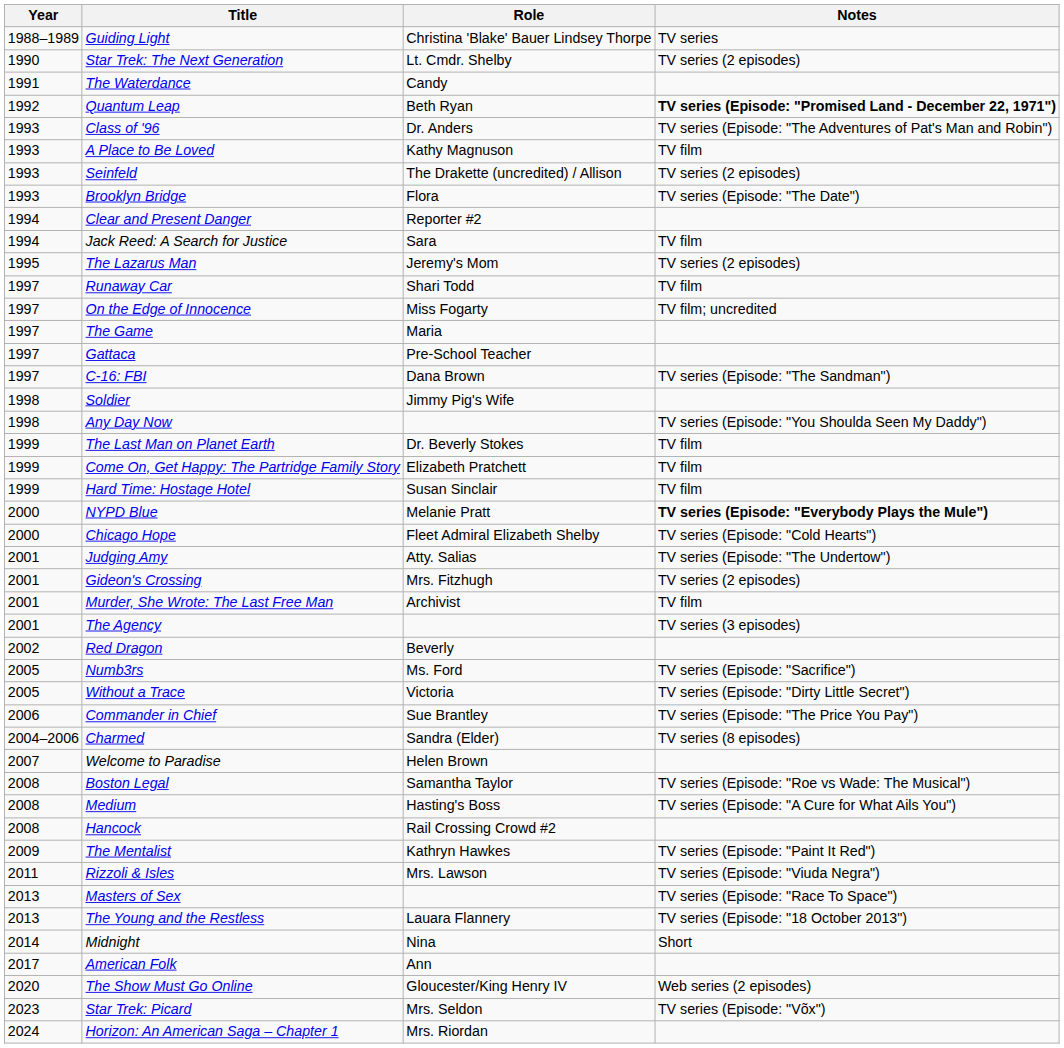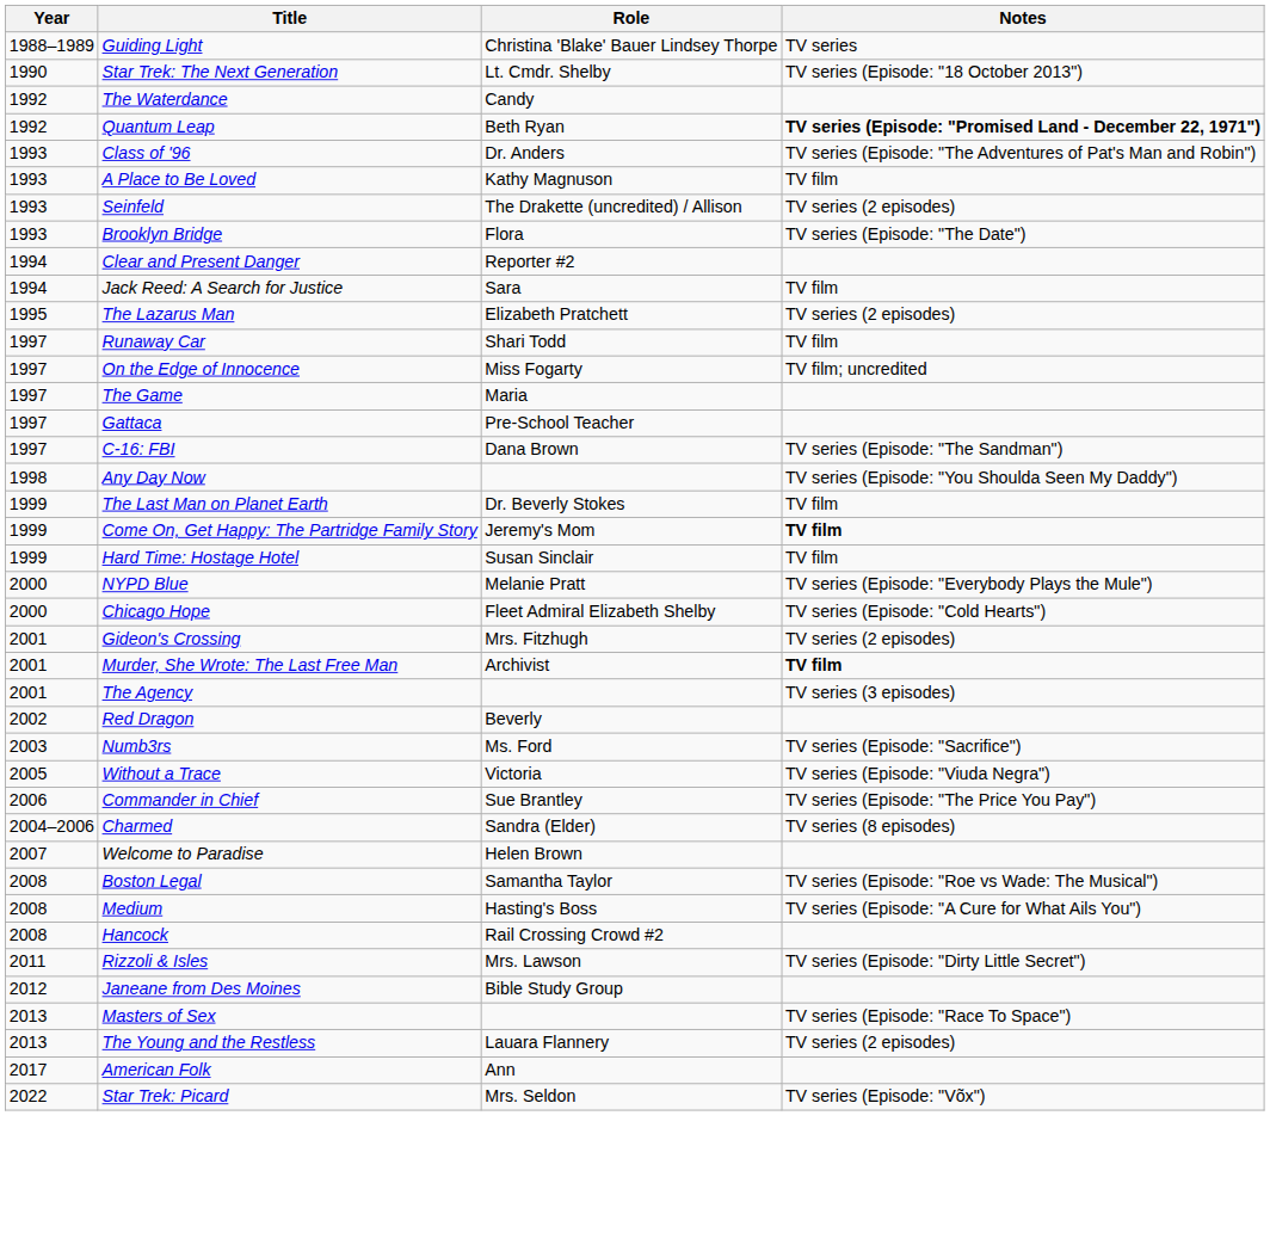 <table class="wikitable sortable">
 <tr>
 <th>Year</th>
 <th>Title</th>
 <th>Role</th>
 <th class=unsortable>Notes</th>
 </tr>
 <tr>
 <td>1988–1989</td>
 <td><em><a href='#'>Guiding Light</a></em></td>
 <td>Christina 'Blake' Bauer Lindsey Thorpe</td>
 <td>TV series</td>
 </tr>
 <tr>
 <td>1990</td>
 <td><em><a href='#'>Star Trek: The Next Generation</a></em></td>
 <td>Lt. Cmdr. Shelby</td>
-<td>TV series (2 episodes)</td>
+<td>TV series (Episode: "18 October 2013")</td>
 </tr>
 <tr>
-<td>1991</td>
+<td>1992</td>
 <td><em><a href='#'>The Waterdance</a></em></td>
 <td>Candy</td>
 <td></td>
 </tr>
 <tr>
 <td>1992</td>
 <td><em><a href='#'>Quantum Leap</a></em></td>
 <td>Beth Ryan</td>
 <td><strong>TV series (Episode: "Promised Land - December 22, 1971")</strong></td>
 </tr>
 <tr>
 <td>1993</td>
 <td><em><a href='#'>Class of '96</a></em></td>
 <td>Dr. Anders</td>
 <td>TV series (Episode: "The Adventures of Pat's Man and Robin")</td>
 </tr>
 <tr>
 <td>1993</td>
 <td><em><a href='#'>A Place to Be Loved</a></em></td>
 <td>Kathy Magnuson</td>
 <td>TV film</td>
 </tr>
 <tr>
 <td>1993</td>
 <td><em><a href='#'>Seinfeld</a></em></td>
 <td>The Drakette (uncredited) / Allison</td>
 <td>TV series (2 episodes)</td>
 </tr>
 <tr>
 <td>1993</td>
 <td><em><a href='#'>Brooklyn Bridge</a></em></td>
 <td>Flora</td>
 <td>TV series (Episode: "The Date")</td>
 </tr>
 <tr>
 <td>1994</td>
 <td><em><a href='#'>Clear and Present Danger</a></em></td>
 <td>Reporter #2</td>
 <td></td>
 </tr>
 <tr>
 <td>1994</td>
 <td><em>Jack Reed: A Search for Justice</em></td>
 <td>Sara</td>
 <td>TV film</td>
 </tr>
 <tr>
 <td>1995</td>
 <td><em><a href='#'>The Lazarus Man</a></em></td>
-<td>Jeremy's Mom</td>
+<td>Elizabeth Pratchett</td>
 <td>TV series (2 episodes)</td>
 </tr>
 <tr>
 <td>1997</td>
 <td><em><a href='#'>Runaway Car</a></em></td>
 <td>Shari Todd</td>
 <td>TV film</td>
 </tr>
 <tr>
 <td>1997</td>
 <td><em><a href='#'>On the Edge of Innocence</a></em></td>
 <td>Miss Fogarty</td>
 <td>TV film; uncredited</td>
 </tr>
 <tr>
 <td>1997</td>
 <td><em><a href='#'>The Game</a></em></td>
 <td>Maria</td>
 <td></td>
 </tr>
 <tr>
 <td>1997</td>
 <td><em><a href='#'>Gattaca</a></em></td>
 <td>Pre-School Teacher</td>
 <td></td>
 </tr>
 <tr>
 <td>1997</td>
 <td><em><a href='#'>C-16: FBI</a></em></td>
 <td>Dana Brown</td>
 <td>TV series (Episode: "The Sandman")</td>
 </tr>
 <tr>
 <td>1998</td>
-<td><em><a href='#'>Soldier</a></em></td>
-<td>Jimmy Pig's Wife</td>
-<td></td>
-</tr>
-<tr>
-<td>1998</td>
 <td><em><a href='#'>Any Day Now</a></em></td>
 <td></td>
 <td>TV series (Episode: "You Shoulda Seen My Daddy")</td>
 </tr>
 <tr>
 <td>1999</td>
 <td><em><a href='#'>The Last Man on Planet Earth</a></em></td>
 <td>Dr. Beverly Stokes</td>
 <td>TV film</td>
 </tr>
 <tr>
 <td>1999</td>
 <td><em><a href='#'>Come On, Get Happy: The Partridge Family Story</a></em></td>
-<td>Elizabeth Pratchett</td>
-<td>TV film</td>
+<td>Jeremy's Mom</td>
+<td><strong>TV film</strong></td>
 </tr>
 <tr>
 <td>1999</td>
 <td><em><a href='#'>Hard Time: Hostage Hotel</a></em></td>
 <td>Susan Sinclair</td>
 <td>TV film</td>
 </tr>
 <tr>
 <td>2000</td>
 <td><em><a href='#'>NYPD Blue</a></em></td>
 <td>Melanie Pratt</td>
-<td><strong>TV series (Episode: "Everybody Plays the Mule")</strong></td>
+<td>TV series (Episode: "Everybody Plays the Mule")</td>
 </tr>
 <tr>
 <td>2000</td>
 <td><em><a href='#'>Chicago Hope</a></em></td>
 <td>Fleet Admiral Elizabeth Shelby</td>
 <td>TV series (Episode: "Cold Hearts")</td>
-</tr>
-<tr>
-<td>2001</td>
-<td><em><a href='#'>Judging Amy</a></em></td>
-<td>Atty. Salias</td>
-<td>TV series (Episode: "The Undertow")</td>
 </tr>
 <tr>
 <td>2001</td>
 <td><em><a href='#'>Gideon's Crossing</a></em></td>
 <td>Mrs. Fitzhugh</td>
 <td>TV series (2 episodes)</td>
 </tr>
 <tr>
 <td>2001</td>
 <td><em><a href='#'>Murder, She Wrote: The Last Free Man</a></em></td>
 <td>Archivist</td>
-<td>TV film</td>
+<td><strong>TV film</strong></td>
 </tr>
 <tr>
 <td>2001</td>
 <td><em><a href='#'>The Agency</a></em></td>
 <td></td>
 <td>TV series (3 episodes)</td>
 </tr>
 <tr>
 <td>2002</td>
 <td><em><a href='#'>Red Dragon</a></em></td>
 <td>Beverly</td>
 <td></td>
 </tr>
 <tr>
-<td>2005</td>
+<td>2003</td>
 <td><em><a href='#'>Numb3rs</a></em></td>
 <td>Ms. Ford</td>
 <td>TV series (Episode: "Sacrifice")</td>
 </tr>
 <tr>
 <td>2005</td>
 <td><em><a href='#'>Without a Trace</a></em></td>
 <td>Victoria</td>
-<td>TV series (Episode: "Dirty Little Secret")</td>
+<td>TV series (Episode: "Viuda Negra")</td>
 </tr>
 <tr>
 <td>2006</td>
 <td><em><a href='#'>Commander in Chief</a></em></td>
 <td>Sue Brantley</td>
 <td>TV series (Episode: "The Price You Pay")</td>
 </tr>
 <tr>
 <td>2004–2006</td>
 <td><em><a href='#'>Charmed</a></em></td>
 <td>Sandra (Elder)</td>
 <td>TV series (8 episodes)</td>
 </tr>
 <tr>
 <td>2007</td>
 <td><em>Welcome to Paradise</em></td>
 <td>Helen Brown</td>
 <td></td>
 </tr>
 <tr>
 <td>2008</td>
 <td><em><a href='#'>Boston Legal</a></em></td>
 <td>Samantha Taylor</td>
 <td>TV series (Episode: "Roe vs Wade: The Musical")</td>
 </tr>
 <tr>
 <td>2008</td>
 <td><em><a href='#'>Medium</a></em></td>
 <td>Hasting's Boss</td>
 <td>TV series (Episode: "A Cure for What Ails You")</td>
 </tr>
 <tr>
 <td>2008</td>
 <td><em><a href='#'>Hancock</a></em></td>
 <td>Rail Crossing Crowd #2</td>
 <td></td>
 </tr>
 <tr>
-<td>2009</td>
-<td><em><a href='#'>The Mentalist</a></em></td>
-<td>Kathryn Hawkes</td>
-<td>TV series (Episode: "Paint It Red")</td>
-</tr>
-<tr>
 <td>2011</td>
 <td><em><a href='#'>Rizzoli & Isles</a></em></td>
 <td>Mrs. Lawson</td>
-<td>TV series (Episode: "Viuda Negra")</td>
+<td>TV series (Episode: "Dirty Little Secret")</td>
+</tr>
+<tr>
+<td>2012</td>
+<td><em><a href='#'>Janeane from Des Moines</a></em></td>
+<td>Bible Study Group</td>
+<td></td>
 </tr>
 <tr>
 <td>2013</td>
 <td><em><a href='#'>Masters of Sex</a></em></td>
 <td></td>
 <td>TV series (Episode: "Race To Space")</td>
 </tr>
 <tr>
 <td>2013</td>
 <td><em><a href='#'>The Young and the Restless</a></em></td>
 <td>Lauara Flannery</td>
-<td>TV series (Episode: "18 October 2013")</td>
-</tr>
-<tr>
-<td>2014</td>
-<td><em>Midnight</em></td>
-<td>Nina</td>
-<td>Short</td>
+<td>TV series (2 episodes)</td>
 </tr>
 <tr>
 <td>2017</td>
 <td><em><a href='#'>American Folk</a></em></td>
 <td>Ann</td>
 <td></td>
 </tr>
 <tr>
-<td>2020</td>
-<td><em><a href='#'>The Show Must Go Online</a></em></td>
-<td>Gloucester/King Henry IV</td>
-<td>Web series (2 episodes)</td>
-</tr>
-<tr>
-<td>2023</td>
+<td>2022</td>
 <td><em><a href='#'>Star Trek: Picard</a></em></td>
 <td>Mrs. Seldon</td>
 <td>TV series (Episode: "Võx")</td>
 </tr>
-<tr>
-<td>2024</td>
-<td><em><a href='#'>Horizon: An American Saga – Chapter 1</a></em></td>
-<td>Mrs. Riordan</td>
-<td></td>
-</tr>
 </table>
